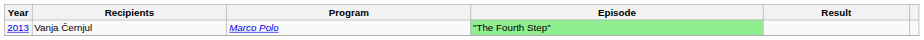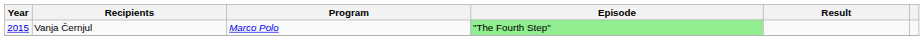 <table class="wikitable plainrowheaders" style="font-size: 90%" width=85%>
 <tr>
 <th scope="col" style="width:2%;">Year</th>
 <th scope="col" style="width:20%;">Recipients</th>
 <th scope="col" style="width:25%;">Program</th>
 <th scope="col" style="width:30%;">Episode</th>
 <th scope="col" style="width:15%;">Result</th>
 <th scope="col" class="unsortable" style="width:1%;"></th>
 </tr>
 <tr>
-<td style="text-align:center;"><a href='#'>2013</a></td>
+<td style="text-align:center;"><a href='#'>2015</a></td>
 <td>Vanja Černjul</td>
 <td><em><a href='#'>Marco Polo</a></em></td>
 <td style="background: lightgreen;">"The Fourth Step"</td>
 <td></td>
 <td style="text-align:center;"></td>
 </tr>
 <tr>
 </tr>
 </table>
